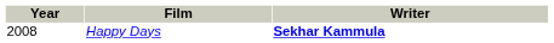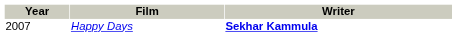 <table cellspacing="1" cellpadding="1" border="0" style="width:50%;">
 <tr style="background:#ccccbf;">
 <th>Year</th>
 <th>Film</th>
 <th>Writer</th>
 </tr>
 <tr>
-<td>2008</td>
+<td>2007</td>
 <td><em><a href='#'>Happy Days</a></em></td>
 <td><strong><a href='#'>Sekhar Kammula</a></strong></td>
 </tr>
 </table>
